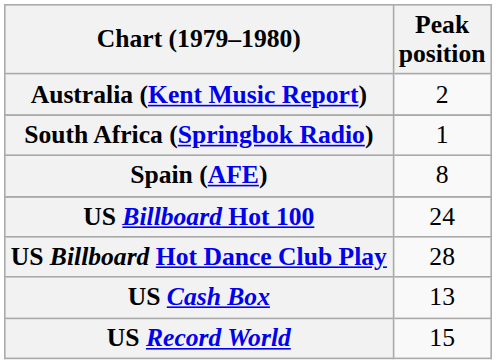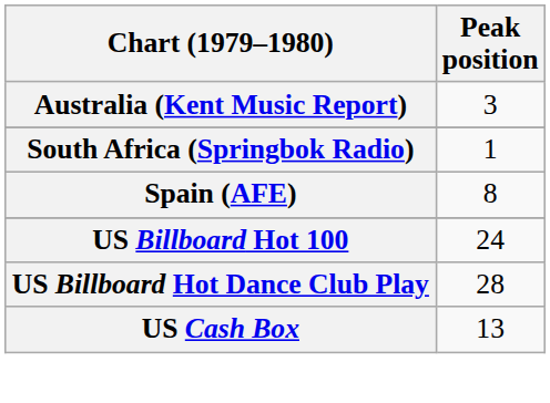 <table class="wikitable sortable plainrowheaders">
 <tr>
 <th>Chart (1979–1980)</th>
 <th>Peak<br>position</th>
 </tr>
 <tr>
 <th scope="row">Australia (<a href='#'>Kent Music Report</a>)</th>
-<td align="center">2</td>
+<td align="center">3</td>
 </tr>
 <tr>
 </tr>
 <tr>
 </tr>
 <tr>
 </tr>
 <tr>
 </tr>
 <tr>
 </tr>
 <tr>
 </tr>
 <tr>
 <th scope="row">South Africa (<a href='#'>Springbok Radio</a>)</th>
 <td align="center">1</td>
 </tr>
 <tr>
 <th scope="row">Spain (<a href='#'>AFE</a>)</th>
 <td align="center">8</td>
 </tr>
 <tr>
 </tr>
 <tr>
 </tr>
 <tr>
 <th scope="row">US <a href='#'><em>Billboard</em> Hot 100</a></th>
 <td align="center">24</td>
 </tr>
 <tr>
 <th scope="row">US <em>Billboard</em> <a href='#'>Hot Dance Club Play</a></th>
 <td align="center">28</td>
 </tr>
 <tr>
 <th scope="row">US <em><a href='#'>Cash Box</a></em></th>
 <td align="center">13</td>
 </tr>
-<tr>
-<th scope="row">US <em><a href='#'>Record World</a></em></th>
-<td align="center">15</td>
-</tr>
 </table>
